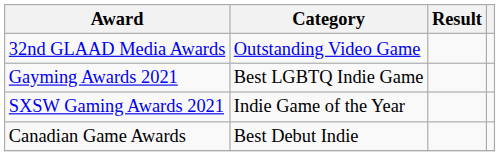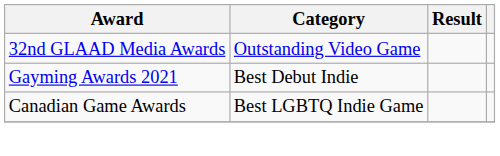 <table class="wikitable">
 <tr>
 <th>Award</th>
 <th>Category</th>
 <th>Result</th>
 <th></th>
 </tr>
 <tr>
 <td><a href='#'>32nd GLAAD Media Awards</a></td>
 <td><a href='#'>Outstanding Video Game</a></td>
 <td></td>
 <td></td>
 </tr>
 <tr>
 <td><a href='#'>Gayming Awards 2021</a></td>
-<td>Best LGBTQ Indie Game</td>
-<td></td>
-<td></td>
-</tr>
-<tr>
-<td><a href='#'>SXSW Gaming Awards 2021</a></td>
-<td>Indie Game of the Year</td>
+<td>Best Debut Indie</td>
 <td></td>
 <td></td>
 </tr>
 <tr>
 <td>Canadian Game Awards</td>
-<td>Best Debut Indie</td>
+<td>Best LGBTQ Indie Game</td>
 <td></td>
 <td></td>
 </tr>
 <tr>
 </tr>
 </table>
